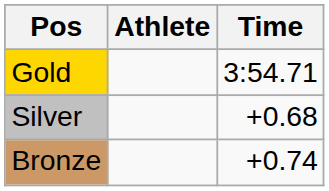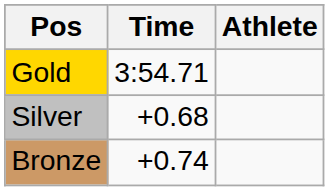 <table class="wikitable">
 <tr>
 <th>Pos</th>
+<th>Time</th>
 <th>Athlete</th>
-<th>Time</th>
 </tr>
 <tr>
 <td style="background:gold">Gold</td>
+<td style="text-align:right">3:54.71</td>
 <td></td>
-<td style="text-align:right">3:54.71</td>
 </tr>
 <tr>
 <td style="background:silver">Silver</td>
+<td style="text-align:right">+0.68</td>
 <td></td>
-<td style="text-align:right">+0.68</td>
 </tr>
 <tr>
 <td style="background:#cc9966">Bronze</td>
+<td style="text-align:right">+0.74</td>
 <td></td>
-<td style="text-align:right">+0.74</td>
 </tr>
 </table>
